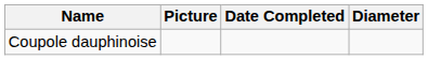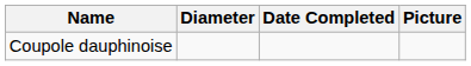 <table class="wikitable">
 <tr>
 <th>Name</th>
+<th>Diameter</th>
+<th>Date Completed</th>
 <th>Picture</th>
-<th>Date Completed</th>
-<th>Diameter</th>
 </tr>
 <tr>
 <td>Coupole dauphinoise</td>
 <td></td>
 <td></td>
 <td></td>
 </tr>
 </table>
